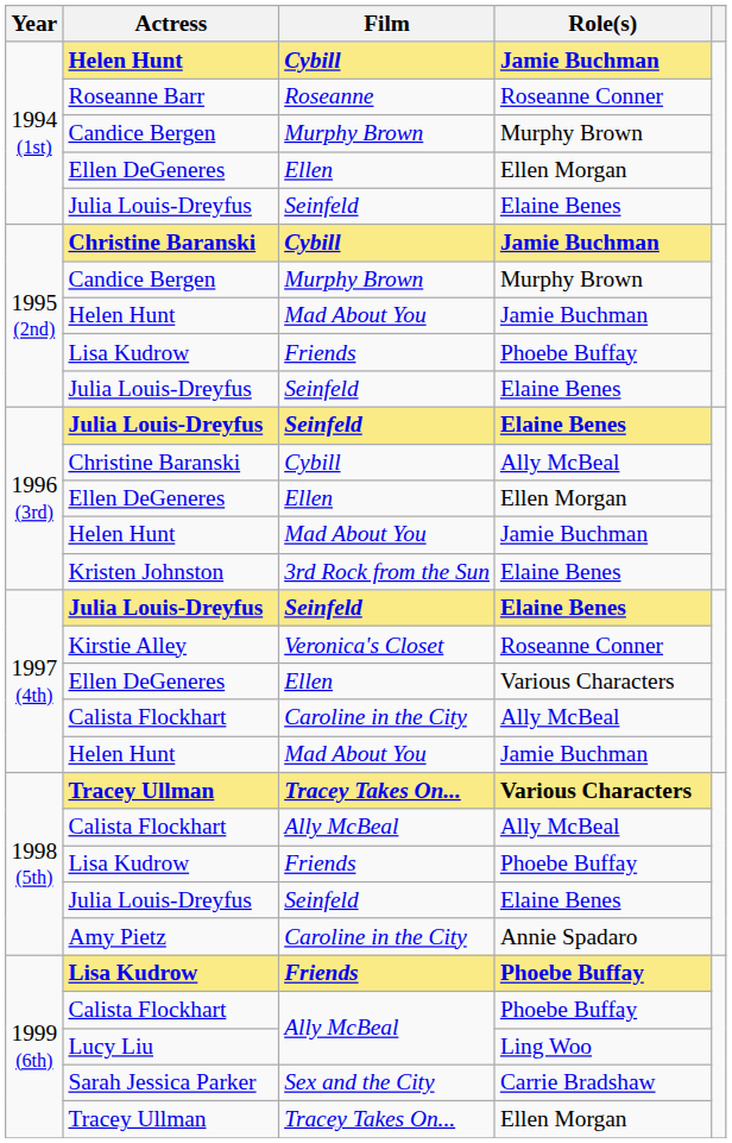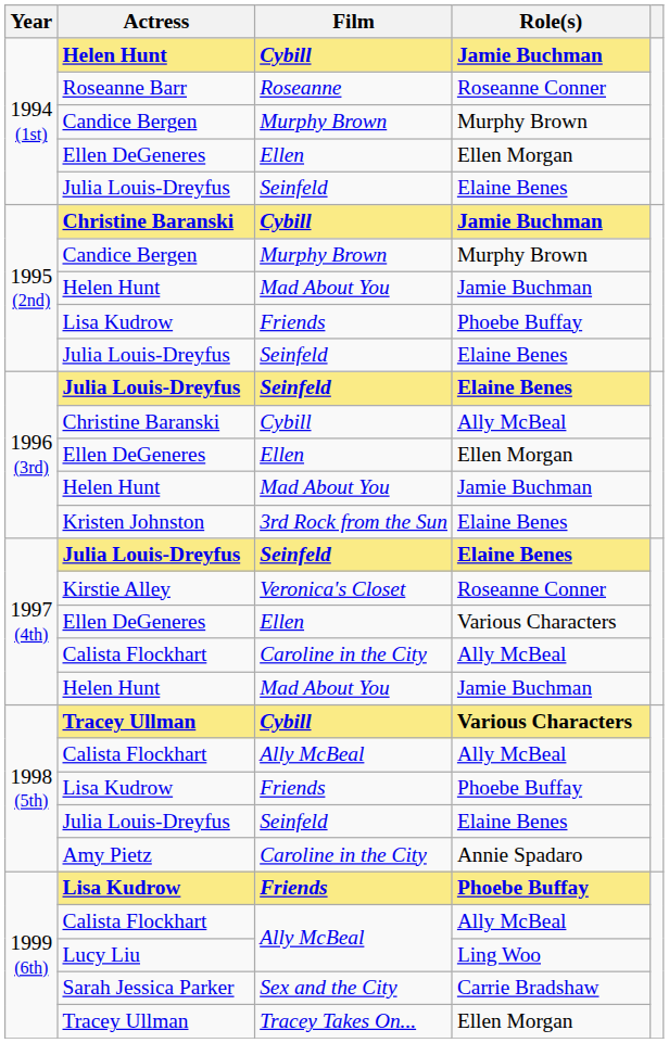 <table class="wikitable sortable" style="text-align:left;">
 <tr>
 <th scope="col" style="width:8%;">Year</th>
 <th scope="col" style="width:30%;">Actress</th>
 <th scope="col" style="width:30%;">Film</th>
 <th scope="col" style="width:30%;">Role(s)</th>
 <th class=unsortable><strong></strong></th>
 </tr>
 <tr>
 <td rowspan="5" align="center">1994<br><small><a href='#'>(1st)</a> </small></td>
 <td style="background:#FAEB86;"><strong><a href='#'>Helen Hunt</a></strong></td>
 <td style="background:#FAEB86;"><strong><em><a href='#'>Cybill</a></em></strong></td>
 <td style="background:#FAEB86;"><strong><a href='#'>Jamie Buchman</a></strong></td>
 <td rowspan=5></td>
 </tr>
 <tr>
 <td><a href='#'>Roseanne Barr</a></td>
 <td><em><a href='#'>Roseanne</a></em></td>
 <td><a href='#'>Roseanne Conner</a></td>
 </tr>
 <tr>
 <td><a href='#'>Candice Bergen</a></td>
 <td><em><a href='#'>Murphy Brown</a></em></td>
 <td>Murphy Brown</td>
 </tr>
 <tr>
 <td><a href='#'>Ellen DeGeneres</a></td>
 <td><em><a href='#'>Ellen</a></em></td>
 <td>Ellen Morgan</td>
 </tr>
 <tr>
 <td><a href='#'>Julia Louis-Dreyfus</a></td>
 <td><em><a href='#'>Seinfeld</a></em></td>
 <td><a href='#'>Elaine Benes</a></td>
 </tr>
 <tr>
 <td rowspan="5" align="center">1995<br><small><a href='#'>(2nd)</a> </small></td>
 <td style="background:#FAEB86;"><strong><a href='#'>Christine Baranski</a></strong></td>
 <td style="background:#FAEB86;"><strong><em><a href='#'>Cybill</a></em></strong></td>
 <td style="background:#FAEB86;"><strong><a href='#'>Jamie Buchman</a></strong></td>
 <td rowspan=5></td>
 </tr>
 <tr>
 <td><a href='#'>Candice Bergen</a></td>
 <td><em><a href='#'>Murphy Brown</a></em></td>
 <td>Murphy Brown</td>
 </tr>
 <tr>
 <td><a href='#'>Helen Hunt</a></td>
 <td><em><a href='#'>Mad About You</a></em></td>
 <td><a href='#'>Jamie Buchman</a></td>
 </tr>
 <tr>
 <td><a href='#'>Lisa Kudrow</a></td>
 <td><em><a href='#'>Friends</a></em></td>
 <td><a href='#'>Phoebe Buffay</a></td>
 </tr>
 <tr>
 <td><a href='#'>Julia Louis-Dreyfus</a></td>
 <td><em><a href='#'>Seinfeld</a></em></td>
 <td><a href='#'>Elaine Benes</a></td>
 </tr>
 <tr>
 <td rowspan="5" align="center">1996<br><small><a href='#'>(3rd)</a> </small></td>
 <td style="background:#FAEB86;"><strong><a href='#'>Julia Louis-Dreyfus</a></strong></td>
 <td style="background:#FAEB86;"><strong><em><a href='#'>Seinfeld</a></em></strong></td>
 <td style="background:#FAEB86;"><strong><a href='#'>Elaine Benes</a></strong></td>
 <td rowspan=5></td>
 </tr>
 <tr>
 <td><a href='#'>Christine Baranski</a></td>
 <td><em><a href='#'>Cybill</a></em></td>
 <td><a href='#'>Ally McBeal</a></td>
 </tr>
 <tr>
 <td><a href='#'>Ellen DeGeneres</a></td>
 <td><em><a href='#'>Ellen</a></em></td>
 <td>Ellen Morgan</td>
 </tr>
 <tr>
 <td><a href='#'>Helen Hunt</a></td>
 <td><em><a href='#'>Mad About You</a></em></td>
 <td><a href='#'>Jamie Buchman</a></td>
 </tr>
 <tr>
 <td><a href='#'>Kristen Johnston</a></td>
 <td><em><a href='#'>3rd Rock from the Sun</a></em></td>
 <td><a href='#'>Elaine Benes</a></td>
 </tr>
 <tr>
 <td rowspan="5" align="center">1997<br><small><a href='#'>(4th)</a> </small></td>
 <td style="background:#FAEB86;"><strong><a href='#'>Julia Louis-Dreyfus</a></strong></td>
 <td style="background:#FAEB86;"><strong><em><a href='#'>Seinfeld</a></em></strong></td>
 <td style="background:#FAEB86;"><strong><a href='#'>Elaine Benes</a></strong></td>
 <td rowspan=5></td>
 </tr>
 <tr>
 <td><a href='#'>Kirstie Alley</a></td>
 <td><em><a href='#'>Veronica's Closet</a></em></td>
 <td><a href='#'>Roseanne Conner</a></td>
 </tr>
 <tr>
 <td><a href='#'>Ellen DeGeneres</a></td>
 <td><em><a href='#'>Ellen</a></em></td>
 <td>Various Characters</td>
 </tr>
 <tr>
 <td><a href='#'>Calista Flockhart</a></td>
 <td><em><a href='#'>Caroline in the City</a></em></td>
 <td><a href='#'>Ally McBeal</a></td>
 </tr>
 <tr>
 <td><a href='#'>Helen Hunt</a></td>
 <td><em><a href='#'>Mad About You</a></em></td>
 <td><a href='#'>Jamie Buchman</a></td>
 </tr>
 <tr>
 <td rowspan="5" align="center">1998<br><small><a href='#'>(5th)</a> </small></td>
 <td style="background:#FAEB86;"><strong><a href='#'>Tracey Ullman</a></strong></td>
-<td style="background:#FAEB86;"><strong><em><a href='#'>Tracey Takes On...</a></em></strong></td>
+<td style="background:#FAEB86;"><strong><em><a href='#'>Cybill</a></em></strong></td>
 <td style="background:#FAEB86;"><strong>Various Characters</strong></td>
 <td rowspan=5></td>
 </tr>
 <tr>
 <td><a href='#'>Calista Flockhart</a></td>
 <td><em><a href='#'>Ally McBeal</a></em></td>
 <td><a href='#'>Ally McBeal</a></td>
 </tr>
 <tr>
 <td><a href='#'>Lisa Kudrow</a></td>
 <td><em><a href='#'>Friends</a></em></td>
 <td><a href='#'>Phoebe Buffay</a></td>
 </tr>
 <tr>
 <td><a href='#'>Julia Louis-Dreyfus</a></td>
 <td><em><a href='#'>Seinfeld</a></em></td>
 <td><a href='#'>Elaine Benes</a></td>
 </tr>
 <tr>
 <td><a href='#'>Amy Pietz</a></td>
 <td><em><a href='#'>Caroline in the City</a></em></td>
 <td>Annie Spadaro</td>
 </tr>
 <tr>
 <td rowspan="5" align="center">1999<br><small><a href='#'>(6th)</a> </small></td>
 <td style="background:#FAEB86;"><strong><a href='#'>Lisa Kudrow</a></strong></td>
 <td style="background:#FAEB86;"><strong><em><a href='#'>Friends</a></em></strong></td>
 <td style="background:#FAEB86;"><strong><a href='#'>Phoebe Buffay</a></strong></td>
 <td rowspan=5></td>
 </tr>
 <tr>
 <td><a href='#'>Calista Flockhart</a></td>
 <td rowspan="2"><em><a href='#'>Ally McBeal</a></em></td>
-<td><a href='#'>Phoebe Buffay</a></td>
+<td><a href='#'>Ally McBeal</a></td>
 </tr>
 <tr>
 <td><a href='#'>Lucy Liu</a></td>
 <td><a href='#'>Ling Woo</a></td>
 </tr>
 <tr>
 <td><a href='#'>Sarah Jessica Parker</a></td>
 <td><em><a href='#'>Sex and the City</a></em></td>
 <td><a href='#'>Carrie Bradshaw</a></td>
 </tr>
 <tr>
 <td><a href='#'>Tracey Ullman</a></td>
 <td><em><a href='#'>Tracey Takes On...</a></em></td>
 <td>Ellen Morgan</td>
 </tr>
 </table>
